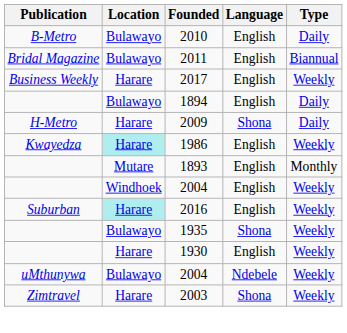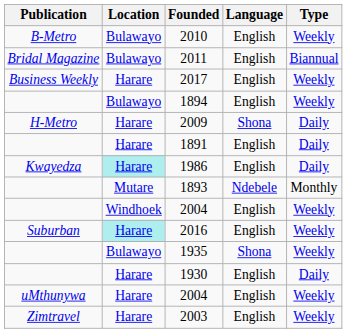 <table class="wikitable sortable" style="text-align:center;">
 <tr>
 <th>Publication</th>
 <th>Location</th>
 <th>Founded</th>
 <th>Language</th>
 <th>Type</th>
 </tr>
 <tr>
 <td><em><a href='#'>B-Metro</a></em></td>
 <td><a href='#'>Bulawayo</a></td>
 <td>2010</td>
 <td>English</td>
-<td><a href='#'>Daily</a></td>
+<td><a href='#'>Weekly</a></td>
 </tr>
 <tr>
 <td><em><a href='#'>Bridal Magazine</a></em></td>
 <td><a href='#'>Bulawayo</a></td>
 <td>2011</td>
 <td>English</td>
 <td><a href='#'>Biannual</a></td>
 </tr>
 <tr>
 <td><em><a href='#'>Business Weekly</a></em></td>
 <td><a href='#'>Harare</a></td>
 <td>2017</td>
 <td>English</td>
 <td><a href='#'>Weekly</a></td>
 </tr>
 <tr>
 <td><em></em></td>
 <td><a href='#'>Bulawayo</a></td>
 <td>1894</td>
 <td>English</td>
-<td><a href='#'>Daily</a></td>
+<td><a href='#'>Weekly</a></td>
 </tr>
 <tr>
 <td><em><a href='#'>H-Metro</a></em></td>
 <td><a href='#'>Harare</a></td>
 <td>2009</td>
 <td><a href='#'>Shona</a></td>
 <td><a href='#'>Daily</a></td>
 </tr>
 <tr>
+<td><em></em></td>
+<td><a href='#'>Harare</a></td>
+<td>1891</td>
+<td>English</td>
+<td><a href='#'>Daily</a></td>
+</tr>
+<tr>
 <td><em><a href='#'>Kwayedza</a></em></td>
 <td style="background: paleturquoise;"><a href='#'>Harare</a></td>
 <td>1986</td>
 <td>English</td>
-<td><a href='#'>Weekly</a></td>
+<td><a href='#'>Daily</a></td>
 </tr>
 <tr>
 <td><em></em></td>
 <td><a href='#'>Mutare</a></td>
 <td>1893</td>
-<td>English</td>
+<td><a href='#'>Ndebele</a></td>
 <td>Monthly</td>
 </tr>
 <tr>
 <td><em></em></td>
 <td><a href='#'>Windhoek</a></td>
 <td>2004</td>
 <td>English</td>
 <td><a href='#'>Weekly</a></td>
 </tr>
 <tr>
 <td><a href='#'><em>Suburban</em></a></td>
 <td style="background: paleturquoise;"><a href='#'>Harare</a></td>
 <td>2016</td>
 <td>English</td>
 <td><a href='#'>Weekly</a></td>
 </tr>
 <tr>
 <td><em></em></td>
 <td><a href='#'>Bulawayo</a></td>
 <td>1935</td>
 <td><a href='#'>Shona</a></td>
 <td><a href='#'>Weekly</a></td>
 </tr>
 <tr>
 <td><em></em></td>
 <td><a href='#'>Harare</a></td>
 <td>1930</td>
 <td>English</td>
-<td><a href='#'>Weekly</a></td>
+<td><a href='#'>Daily</a></td>
 </tr>
 <tr>
 <td><em><a href='#'>uMthunywa</a></em></td>
-<td><a href='#'>Bulawayo</a></td>
+<td><a href='#'>Harare</a></td>
 <td>2004</td>
-<td><a href='#'>Ndebele</a></td>
+<td>English</td>
 <td><a href='#'>Weekly</a></td>
 </tr>
 <tr>
 <td><em><a href='#'>Zimtravel</a></em></td>
 <td><a href='#'>Harare</a></td>
 <td>2003</td>
-<td><a href='#'>Shona</a></td>
+<td>English</td>
 <td><a href='#'>Weekly</a></td>
 </tr>
 </table>
